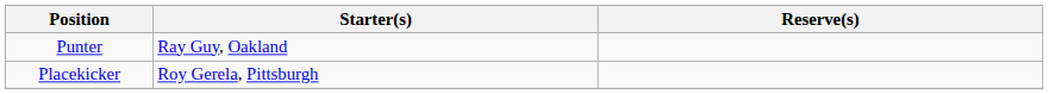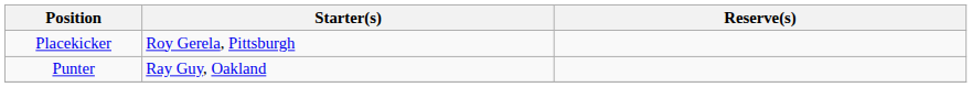 <table class="wikitable" width=75%>
 <tr>
 <th width=10%>Position</th>
 <th width=30%>Starter(s)</th>
 <th width=30%>Reserve(s)</th>
 </tr>
 <tr>
+<td align=center><a href='#'>Placekicker</a></td>
+<td> <a href='#'>Roy Gerela</a>, <a href='#'>Pittsburgh</a></td>
+<td></td>
+</tr>
+<tr>
 <td align=center><a href='#'>Punter</a></td>
 <td> <a href='#'>Ray Guy</a>, <a href='#'>Oakland</a></td>
 <td></td>
 </tr>
 <tr>
-<td align=center><a href='#'>Placekicker</a></td>
-<td> <a href='#'>Roy Gerela</a>, <a href='#'>Pittsburgh</a></td>
-<td></td>
-</tr>
-<tr>
 </tr>
 </table>
